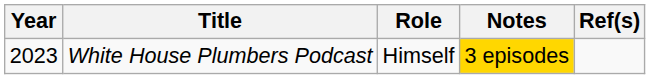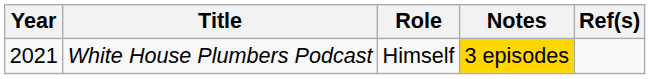 <table class="wikitable">
 <tr>
 <th>Year</th>
 <th>Title</th>
 <th>Role</th>
 <th class="unsortable">Notes</th>
 <th>Ref(s)</th>
 </tr>
 <tr>
-<td>2023</td>
+<td>2021</td>
 <td><em>White House Plumbers Podcast</em></td>
 <td>Himself</td>
 <td style="background: gold;">3 episodes</td>
 <td></td>
 </tr>
 </table>
